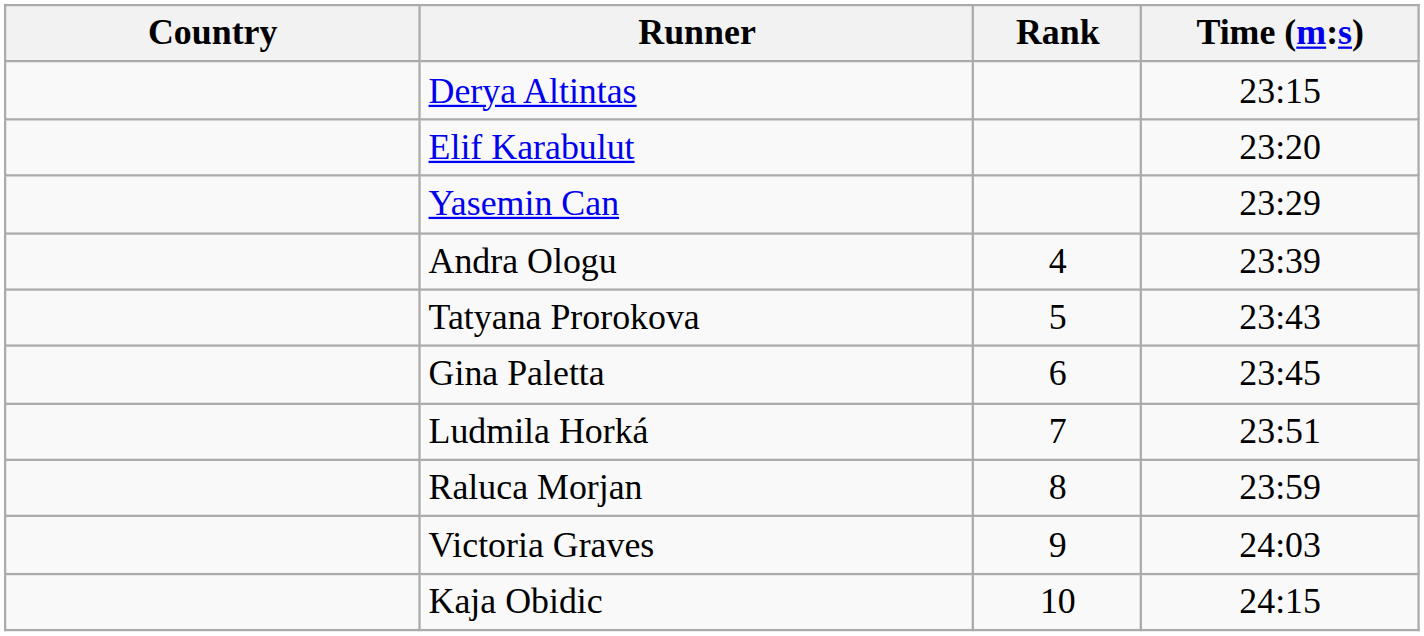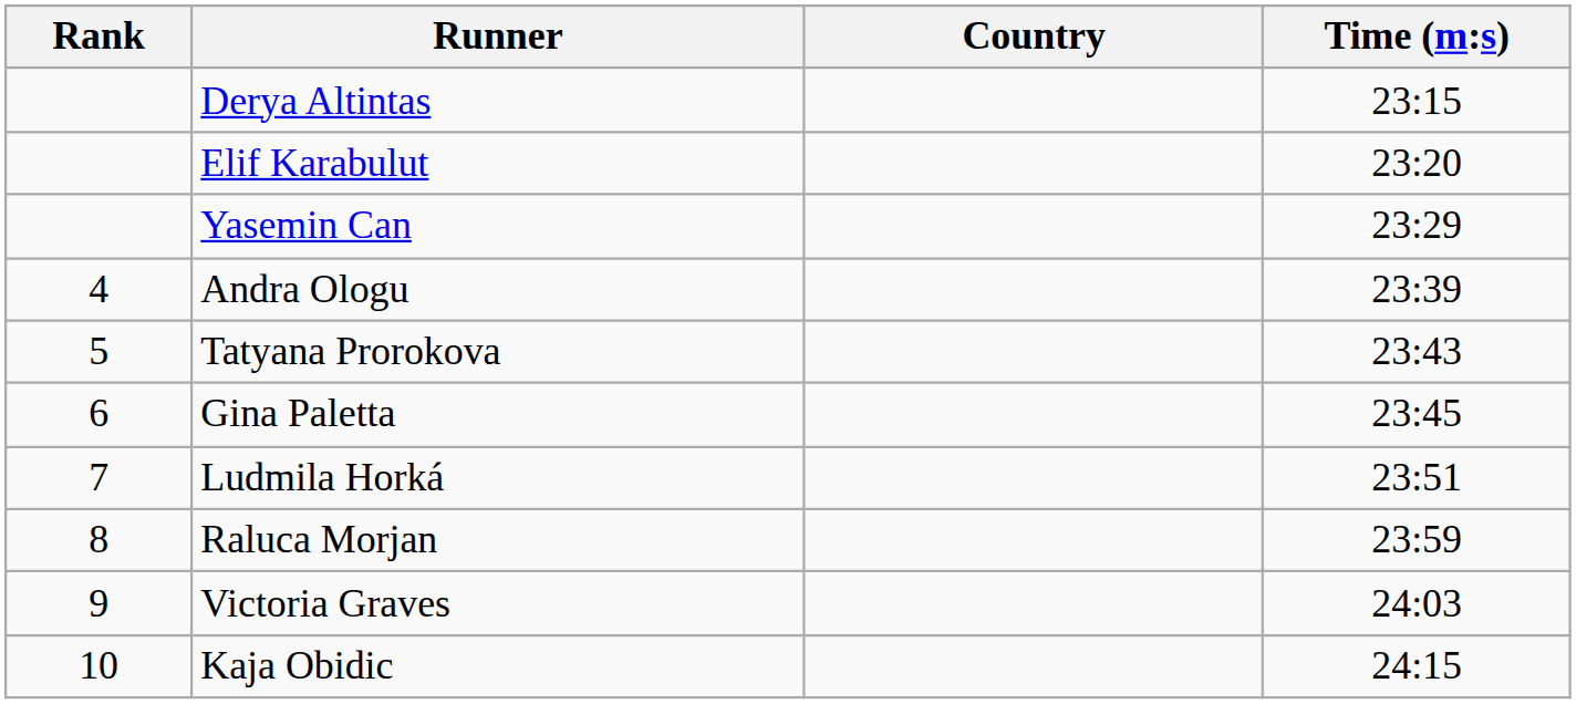 <table class="wikitable" width=50%>
 <tr>
+<th width=5%>Rank</th>
+<th width=20%>Runner</th>
 <th width=15%>Country</th>
-<th width=20%>Runner</th>
-<th width=5%>Rank</th>
 <th width=10%>Time (<a href='#'>m</a>:<a href='#'>s</a>)</th>
 </tr>
 <tr align="center">
+<td></td>
+<td align="left"><a href='#'>Derya Altintas</a></td>
 <td align="left"></td>
-<td align="left"><a href='#'>Derya Altintas</a></td>
-<td></td>
 <td>23:15</td>
 </tr>
 <tr align="center">
+<td></td>
+<td align="left"><a href='#'>Elif Karabulut</a></td>
 <td align="left"></td>
-<td align="left"><a href='#'>Elif Karabulut</a></td>
-<td></td>
 <td>23:20</td>
 </tr>
 <tr align="center">
+<td></td>
+<td align="left"><a href='#'>Yasemin Can</a></td>
 <td align="left"></td>
-<td align="left"><a href='#'>Yasemin Can</a></td>
-<td></td>
 <td>23:29</td>
 </tr>
 <tr align="center">
+<td>4</td>
+<td align="left">Andra Ologu</td>
 <td align="left"></td>
-<td align="left">Andra Ologu</td>
-<td>4</td>
 <td>23:39</td>
 </tr>
 <tr align="center">
+<td>5</td>
+<td align="left">Tatyana Prorokova</td>
 <td align="left"></td>
-<td align="left">Tatyana Prorokova</td>
-<td>5</td>
 <td>23:43</td>
 </tr>
 <tr align="center">
+<td>6</td>
+<td align="left">Gina Paletta</td>
 <td align="left"></td>
-<td align="left">Gina Paletta</td>
-<td>6</td>
 <td>23:45</td>
 </tr>
 <tr align="center">
+<td>7</td>
+<td align="left">Ludmila Horká</td>
 <td align="left"></td>
-<td align="left">Ludmila Horká</td>
-<td>7</td>
 <td>23:51</td>
 </tr>
 <tr align="center">
+<td>8</td>
+<td align="left">Raluca Morjan</td>
 <td align="left"></td>
-<td align="left">Raluca Morjan</td>
-<td>8</td>
 <td>23:59</td>
 </tr>
 <tr align="center">
+<td>9</td>
+<td align="left">Victoria Graves</td>
 <td align="left"></td>
-<td align="left">Victoria Graves</td>
-<td>9</td>
 <td>24:03</td>
 </tr>
 <tr align="center">
+<td>10</td>
+<td align="left">Kaja Obidic</td>
 <td align="left"></td>
-<td align="left">Kaja Obidic</td>
-<td>10</td>
 <td>24:15</td>
 </tr>
 </table>
